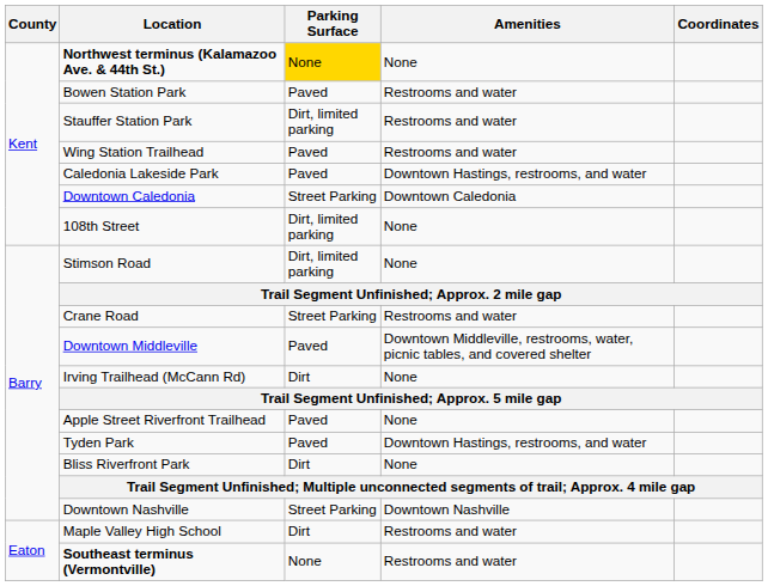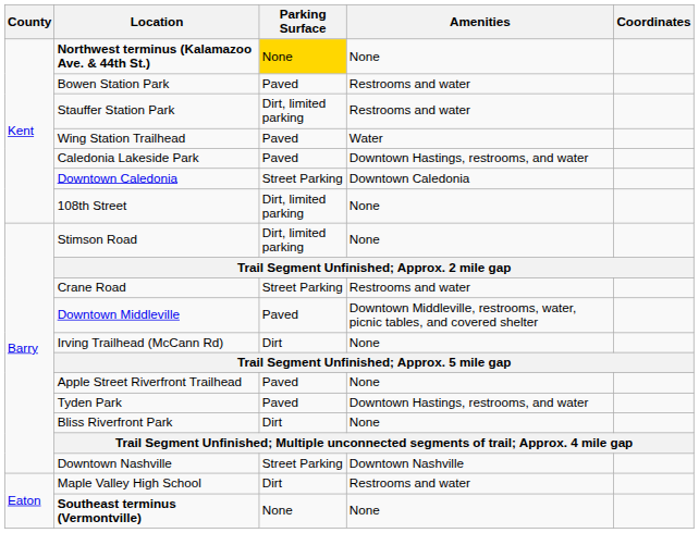 <table class="wikitable">
 <tr>
 <th>County</th>
 <th>Location</th>
 <th>Parking Surface</th>
 <th>Amenities</th>
 <th>Coordinates</th>
 </tr>
 <tr>
 <td rowspan="7"><a href='#'>Kent</a></td>
 <td><strong>Northwest terminus (Kalamazoo Ave. & 44th St.)</strong></td>
 <td style="background: gold;">None</td>
 <td>None</td>
 <td></td>
 </tr>
 <tr>
 <td>Bowen Station Park</td>
 <td>Paved</td>
 <td>Restrooms and water</td>
 <td></td>
 </tr>
 <tr>
 <td>Stauffer Station Park</td>
 <td>Dirt, limited parking</td>
 <td>Restrooms and water</td>
 <td></td>
 </tr>
 <tr>
 <td>Wing Station Trailhead</td>
 <td>Paved</td>
-<td>Restrooms and water</td>
+<td>Water</td>
 <td></td>
 </tr>
 <tr>
 <td>Caledonia Lakeside Park</td>
 <td>Paved</td>
 <td>Downtown Hastings, restrooms, and water</td>
 <td></td>
 </tr>
 <tr>
 <td><a href='#'>Downtown Caledonia</a></td>
 <td>Street Parking</td>
 <td>Downtown Caledonia</td>
 <td></td>
 </tr>
 <tr>
 <td>108th Street</td>
 <td>Dirt, limited parking</td>
 <td>None</td>
 <td></td>
 </tr>
 <tr>
 <td rowspan="11"><a href='#'>Barry</a></td>
 <td>Stimson Road</td>
 <td>Dirt, limited parking</td>
 <td>None</td>
 <td></td>
 </tr>
 <tr>
 <th colspan="4">Trail Segment Unfinished; Approx. 2 mile gap</th>
 </tr>
 <tr>
 <td>Crane Road</td>
 <td>Street Parking</td>
 <td>Restrooms and water</td>
 <td></td>
 </tr>
 <tr>
 <td><a href='#'>Downtown Middleville</a></td>
 <td>Paved</td>
 <td>Downtown Middleville, restrooms, water, picnic tables, and covered shelter</td>
 <td></td>
 </tr>
 <tr>
 <td>Irving Trailhead (McCann Rd)</td>
 <td>Dirt</td>
 <td>None</td>
 <td></td>
 </tr>
 <tr>
 <th colspan="4">Trail Segment Unfinished; Approx. 5 mile gap</th>
 </tr>
 <tr>
 <td>Apple Street Riverfront Trailhead</td>
 <td>Paved</td>
 <td>None</td>
 <td></td>
 </tr>
 <tr>
 <td>Tyden Park</td>
 <td>Paved</td>
 <td>Downtown Hastings, restrooms, and water</td>
 <td></td>
 </tr>
 <tr>
 <td>Bliss Riverfront Park</td>
 <td>Dirt</td>
 <td>None</td>
 <td></td>
 </tr>
 <tr>
 <th colspan="4">Trail Segment Unfinished; Multiple unconnected segments of trail; Approx. 4 mile gap</th>
 </tr>
 <tr>
 <td>Downtown Nashville</td>
 <td>Street Parking</td>
 <td>Downtown Nashville</td>
 <td></td>
 </tr>
 <tr>
 <td rowspan="2"><a href='#'>Eaton</a></td>
 <td>Maple Valley High School</td>
 <td>Dirt</td>
 <td>Restrooms and water</td>
 <td></td>
 </tr>
 <tr>
 <td><strong>Southeast terminus (Vermontville)</strong></td>
 <td>None</td>
-<td>Restrooms and water</td>
+<td>None</td>
 <td></td>
 </tr>
 </table>
